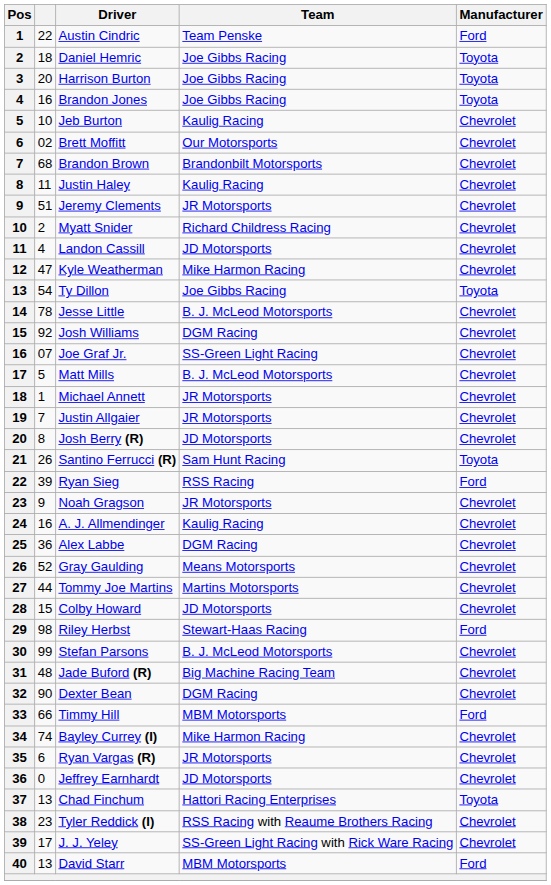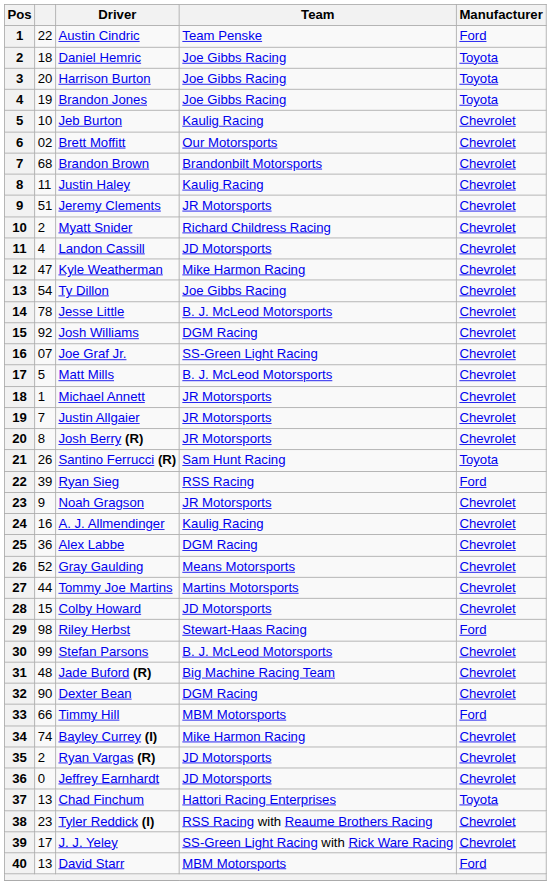 <table class="wikitable" style="font-size:98%">
 <tr>
 <th>Pos</th>
 <th></th>
 <th>Driver</th>
 <th>Team</th>
 <th>Manufacturer</th>
 </tr>
 <tr>
 <th>1</th>
 <td>22</td>
 <td><a href='#'>Austin Cindric</a></td>
 <td><a href='#'>Team Penske</a></td>
 <td><a href='#'>Ford</a></td>
 </tr>
 <tr>
 <th>2</th>
 <td>18</td>
 <td><a href='#'>Daniel Hemric</a></td>
 <td><a href='#'>Joe Gibbs Racing</a></td>
 <td><a href='#'>Toyota</a></td>
 </tr>
 <tr>
 <th>3</th>
 <td>20</td>
 <td><a href='#'>Harrison Burton</a></td>
 <td><a href='#'>Joe Gibbs Racing</a></td>
 <td><a href='#'>Toyota</a></td>
 </tr>
 <tr>
 <th>4</th>
-<td>16</td>
+<td>19</td>
 <td><a href='#'>Brandon Jones</a></td>
 <td><a href='#'>Joe Gibbs Racing</a></td>
 <td><a href='#'>Toyota</a></td>
 </tr>
 <tr>
 <th>5</th>
 <td>10</td>
 <td><a href='#'>Jeb Burton</a></td>
 <td><a href='#'>Kaulig Racing</a></td>
 <td><a href='#'>Chevrolet</a></td>
 </tr>
 <tr>
 <th>6</th>
 <td>02</td>
 <td><a href='#'>Brett Moffitt</a></td>
 <td><a href='#'>Our Motorsports</a></td>
 <td><a href='#'>Chevrolet</a></td>
 </tr>
 <tr>
 <th>7</th>
 <td>68</td>
 <td><a href='#'>Brandon Brown</a></td>
 <td><a href='#'>Brandonbilt Motorsports</a></td>
 <td><a href='#'>Chevrolet</a></td>
 </tr>
 <tr>
 <th>8</th>
 <td>11</td>
 <td><a href='#'>Justin Haley</a></td>
 <td><a href='#'>Kaulig Racing</a></td>
 <td><a href='#'>Chevrolet</a></td>
 </tr>
 <tr>
 <th>9</th>
 <td>51</td>
 <td><a href='#'>Jeremy Clements</a></td>
 <td><a href='#'>JR Motorsports</a></td>
 <td><a href='#'>Chevrolet</a></td>
 </tr>
 <tr>
 <th>10</th>
 <td>2</td>
 <td><a href='#'>Myatt Snider</a></td>
 <td><a href='#'>Richard Childress Racing</a></td>
 <td><a href='#'>Chevrolet</a></td>
 </tr>
 <tr>
 <th>11</th>
 <td>4</td>
 <td><a href='#'>Landon Cassill</a></td>
 <td><a href='#'>JD Motorsports</a></td>
 <td><a href='#'>Chevrolet</a></td>
 </tr>
 <tr>
 <th>12</th>
 <td>47</td>
 <td><a href='#'>Kyle Weatherman</a></td>
 <td><a href='#'>Mike Harmon Racing</a></td>
 <td><a href='#'>Chevrolet</a></td>
 </tr>
 <tr>
 <th>13</th>
 <td>54</td>
 <td><a href='#'>Ty Dillon</a></td>
 <td><a href='#'>Joe Gibbs Racing</a></td>
-<td><a href='#'>Toyota</a></td>
+<td><a href='#'>Chevrolet</a></td>
 </tr>
 <tr>
 <th>14</th>
 <td>78</td>
 <td><a href='#'>Jesse Little</a></td>
 <td><a href='#'>B. J. McLeod Motorsports</a></td>
 <td><a href='#'>Chevrolet</a></td>
 </tr>
 <tr>
 <th>15</th>
 <td>92</td>
 <td><a href='#'>Josh Williams</a></td>
 <td><a href='#'>DGM Racing</a></td>
 <td><a href='#'>Chevrolet</a></td>
 </tr>
 <tr>
 <th>16</th>
 <td>07</td>
 <td><a href='#'>Joe Graf Jr.</a></td>
 <td><a href='#'>SS-Green Light Racing</a></td>
 <td><a href='#'>Chevrolet</a></td>
 </tr>
 <tr>
 <th>17</th>
 <td>5</td>
 <td><a href='#'>Matt Mills</a></td>
 <td><a href='#'>B. J. McLeod Motorsports</a></td>
 <td><a href='#'>Chevrolet</a></td>
 </tr>
 <tr>
 <th>18</th>
 <td>1</td>
 <td><a href='#'>Michael Annett</a></td>
 <td><a href='#'>JR Motorsports</a></td>
 <td><a href='#'>Chevrolet</a></td>
 </tr>
 <tr>
 <th>19</th>
 <td>7</td>
 <td><a href='#'>Justin Allgaier</a></td>
 <td><a href='#'>JR Motorsports</a></td>
 <td><a href='#'>Chevrolet</a></td>
 </tr>
 <tr>
 <th>20</th>
 <td>8</td>
 <td><a href='#'>Josh Berry</a> <strong>(R)</strong></td>
-<td><a href='#'>JD Motorsports</a></td>
+<td><a href='#'>JR Motorsports</a></td>
 <td><a href='#'>Chevrolet</a></td>
 </tr>
 <tr>
 <th>21</th>
 <td>26</td>
 <td><a href='#'>Santino Ferrucci</a> <strong>(R)</strong></td>
 <td><a href='#'>Sam Hunt Racing</a></td>
 <td><a href='#'>Toyota</a></td>
 </tr>
 <tr>
 <th>22</th>
 <td>39</td>
 <td><a href='#'>Ryan Sieg</a></td>
 <td><a href='#'>RSS Racing</a></td>
 <td><a href='#'>Ford</a></td>
 </tr>
 <tr>
 <th>23</th>
 <td>9</td>
 <td><a href='#'>Noah Gragson</a></td>
 <td><a href='#'>JR Motorsports</a></td>
 <td><a href='#'>Chevrolet</a></td>
 </tr>
 <tr>
 <th>24</th>
 <td>16</td>
 <td><a href='#'>A. J. Allmendinger</a></td>
 <td><a href='#'>Kaulig Racing</a></td>
 <td><a href='#'>Chevrolet</a></td>
 </tr>
 <tr>
 <th>25</th>
 <td>36</td>
 <td><a href='#'>Alex Labbe</a></td>
 <td><a href='#'>DGM Racing</a></td>
 <td><a href='#'>Chevrolet</a></td>
 </tr>
 <tr>
 <th>26</th>
 <td>52</td>
 <td><a href='#'>Gray Gaulding</a></td>
 <td><a href='#'>Means Motorsports</a></td>
 <td><a href='#'>Chevrolet</a></td>
 </tr>
 <tr>
 <th>27</th>
 <td>44</td>
 <td><a href='#'>Tommy Joe Martins</a></td>
 <td><a href='#'>Martins Motorsports</a></td>
 <td><a href='#'>Chevrolet</a></td>
 </tr>
 <tr>
 <th>28</th>
 <td>15</td>
 <td><a href='#'>Colby Howard</a></td>
 <td><a href='#'>JD Motorsports</a></td>
 <td><a href='#'>Chevrolet</a></td>
 </tr>
 <tr>
 <th>29</th>
 <td>98</td>
 <td><a href='#'>Riley Herbst</a></td>
 <td><a href='#'>Stewart-Haas Racing</a></td>
 <td><a href='#'>Ford</a></td>
 </tr>
 <tr>
 <th>30</th>
 <td>99</td>
 <td><a href='#'>Stefan Parsons</a></td>
 <td><a href='#'>B. J. McLeod Motorsports</a></td>
 <td><a href='#'>Chevrolet</a></td>
 </tr>
 <tr>
 <th>31</th>
 <td>48</td>
 <td><a href='#'>Jade Buford</a> <strong>(R)</strong></td>
 <td><a href='#'>Big Machine Racing Team</a></td>
 <td><a href='#'>Chevrolet</a></td>
 </tr>
 <tr>
 <th>32</th>
 <td>90</td>
 <td><a href='#'>Dexter Bean</a></td>
 <td><a href='#'>DGM Racing</a></td>
 <td><a href='#'>Chevrolet</a></td>
 </tr>
 <tr>
 <th>33</th>
 <td>66</td>
 <td><a href='#'>Timmy Hill</a></td>
 <td><a href='#'>MBM Motorsports</a></td>
 <td><a href='#'>Ford</a></td>
 </tr>
 <tr>
 <th>34</th>
 <td>74</td>
 <td><a href='#'>Bayley Currey</a> <strong>(I)</strong></td>
 <td><a href='#'>Mike Harmon Racing</a></td>
 <td><a href='#'>Chevrolet</a></td>
 </tr>
 <tr>
 <th>35</th>
-<td>6</td>
+<td>2</td>
 <td><a href='#'>Ryan Vargas</a> <strong>(R)</strong></td>
-<td><a href='#'>JR Motorsports</a></td>
+<td><a href='#'>JD Motorsports</a></td>
 <td><a href='#'>Chevrolet</a></td>
 </tr>
 <tr>
 <th>36</th>
 <td>0</td>
 <td><a href='#'>Jeffrey Earnhardt</a></td>
 <td><a href='#'>JD Motorsports</a></td>
 <td><a href='#'>Chevrolet</a></td>
 </tr>
 <tr>
 <th>37</th>
 <td>13</td>
 <td><a href='#'>Chad Finchum</a></td>
 <td><a href='#'>Hattori Racing Enterprises</a></td>
 <td><a href='#'>Toyota</a></td>
 </tr>
 <tr>
 <th>38</th>
 <td>23</td>
 <td><a href='#'>Tyler Reddick</a> <strong>(I)</strong></td>
 <td><a href='#'>RSS Racing</a> with <a href='#'>Reaume Brothers Racing</a></td>
 <td><a href='#'>Chevrolet</a></td>
 </tr>
 <tr>
 <th>39</th>
 <td>17</td>
 <td><a href='#'>J. J. Yeley</a></td>
 <td><a href='#'>SS-Green Light Racing</a> with <a href='#'>Rick Ware Racing</a></td>
 <td><a href='#'>Chevrolet</a></td>
 </tr>
 <tr>
 <th>40</th>
 <td>13</td>
 <td><a href='#'>David Starr</a></td>
 <td><a href='#'>MBM Motorsports</a></td>
 <td><a href='#'>Ford</a></td>
 </tr>
 <tr>
 <th colspan="6"></th>
 </tr>
 <tr>
 </tr>
 </table>
